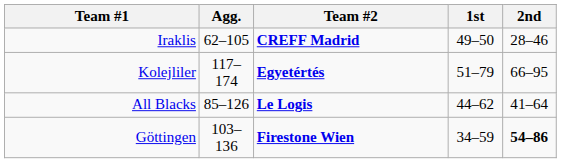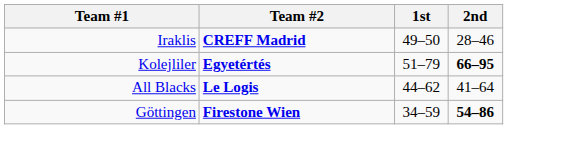 <table class=wikitable style="text-align:center">
 <tr>
 <th width=200>Team #1</th>
-<th width=50>Agg.</th>
 <th width=200>Team #2</th>
 <th width=50>1st</th>
 <th width=50>2nd</th>
 </tr>
 <tr>
 <td align=right><a href='#'>Iraklis</a> </td>
-<td align=center>62–105</td>
 <td align=left> <strong><a href='#'>CREFF Madrid</a></strong></td>
 <td align=center>49–50</td>
 <td align=center>28–46</td>
 </tr>
 <tr>
 <td align=right><a href='#'>Kolejliler</a> </td>
-<td align=center>117–174</td>
 <td align=left> <strong><a href='#'>Egyetértés</a></strong></td>
 <td align=center>51–79</td>
-<td align=center>66–95</td>
+<td align=center><strong>66–95</strong></td>
 </tr>
 <tr>
 <td align=right><a href='#'>All Blacks</a> </td>
-<td align=center>85–126</td>
 <td align=left> <strong><a href='#'>Le Logis</a></strong></td>
 <td align=center>44–62</td>
 <td align=center>41–64</td>
 </tr>
 <tr>
 <td align=right><a href='#'>Göttingen</a> </td>
-<td align=center>103–136</td>
 <td align=left> <strong><a href='#'>Firestone Wien</a></strong></td>
 <td align=center>34–59</td>
 <td align=center><strong>54–86</strong></td>
 </tr>
 </table>
